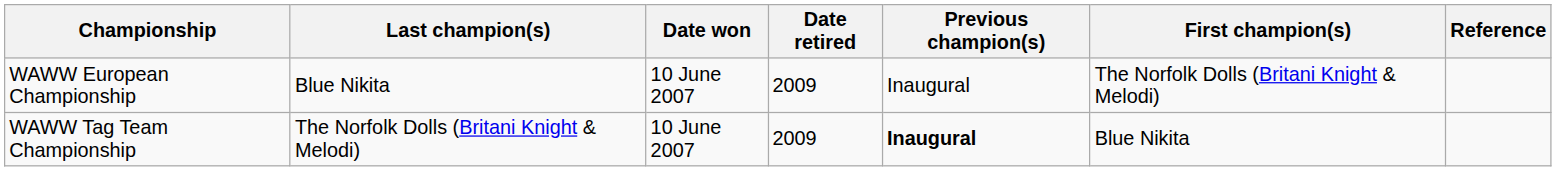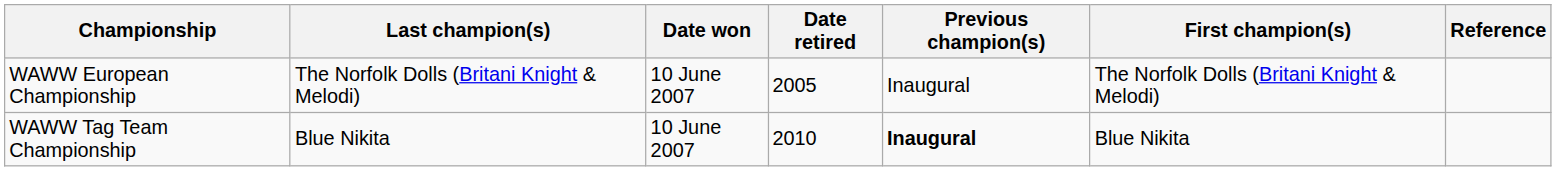 <table class="wikitable">
 <tr>
 <th>Championship</th>
 <th>Last champion(s)</th>
 <th>Date won</th>
 <th>Date retired</th>
 <th>Previous champion(s)</th>
 <th>First champion(s)</th>
 <th>Reference</th>
 </tr>
 <tr>
 <td>WAWW European Championship</td>
-<td>Blue Nikita</td>
+<td>The Norfolk Dolls (<a href='#'>Britani Knight</a> & Melodi)</td>
 <td>10 June 2007</td>
-<td>2009</td>
+<td>2005</td>
 <td>Inaugural</td>
 <td>The Norfolk Dolls (<a href='#'>Britani Knight</a> & Melodi)</td>
 <td></td>
 </tr>
 <tr>
 <td>WAWW Tag Team Championship</td>
-<td>The Norfolk Dolls (<a href='#'>Britani Knight</a> & Melodi)</td>
+<td>Blue Nikita</td>
 <td>10 June 2007</td>
-<td>2009</td>
+<td>2010</td>
 <td><strong>Inaugural</strong></td>
 <td>Blue Nikita</td>
 <td></td>
 </tr>
 </table>
